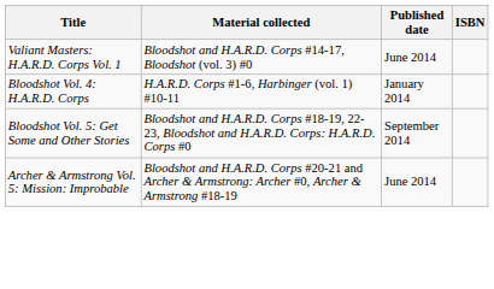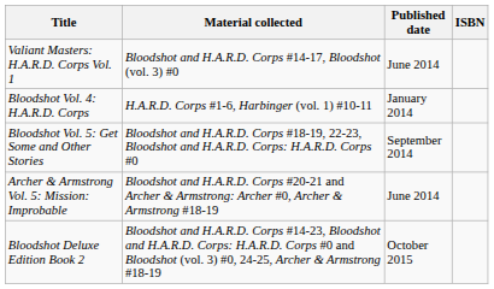 <table class="wikitable">
 <tr>
 <th>Title</th>
 <th>Material collected</th>
 <th>Published date</th>
 <th>ISBN</th>
 </tr>
 <tr>
 <td><em>Valiant Masters: H.A.R.D. Corps Vol. 1</em></td>
 <td><em>Bloodshot and H.A.R.D. Corps</em> #14-17, <em>Bloodshot</em> (vol. 3)  #0</td>
 <td>June 2014</td>
 <td></td>
 </tr>
 <tr>
 <td><em>Bloodshot Vol. 4: H.A.R.D. Corps</em></td>
 <td><em>H.A.R.D. Corps</em> #1-6, <em>Harbinger</em> (vol. 1) #10-11</td>
 <td>January 2014</td>
 <td></td>
 </tr>
 <tr>
 <td><em>Bloodshot Vol. 5: Get Some and Other Stories</em></td>
 <td><em>Bloodshot and H.A.R.D. Corps</em> #18-19, 22-23, <em>Bloodshot and H.A.R.D. Corps: H.A.R.D. Corps</em> #0</td>
 <td>September 2014</td>
 <td></td>
 </tr>
 <tr>
 <td><em>Archer & Armstrong Vol. 5: Mission: Improbable</em></td>
 <td><em>Bloodshot and H.A.R.D. Corps</em> #20-21 and <em>Archer & Armstrong: Archer</em> #0, <em>Archer & Armstrong</em> #18-19</td>
 <td>June 2014</td>
 <td></td>
 </tr>
+<tr>
+<td><em>Bloodshot Deluxe Edition Book 2</em></td>
+<td><em>Bloodshot and H.A.R.D. Corps</em> #14-23, <em>Bloodshot and H.A.R.D. Corps: H.A.R.D. Corps</em> #0 and <em>Bloodshot</em> (vol. 3) #0, 24-25, <em>Archer & Armstrong</em> #18-19</td>
+<td>October 2015</td>
+<td></td>
+</tr>
 </table>
